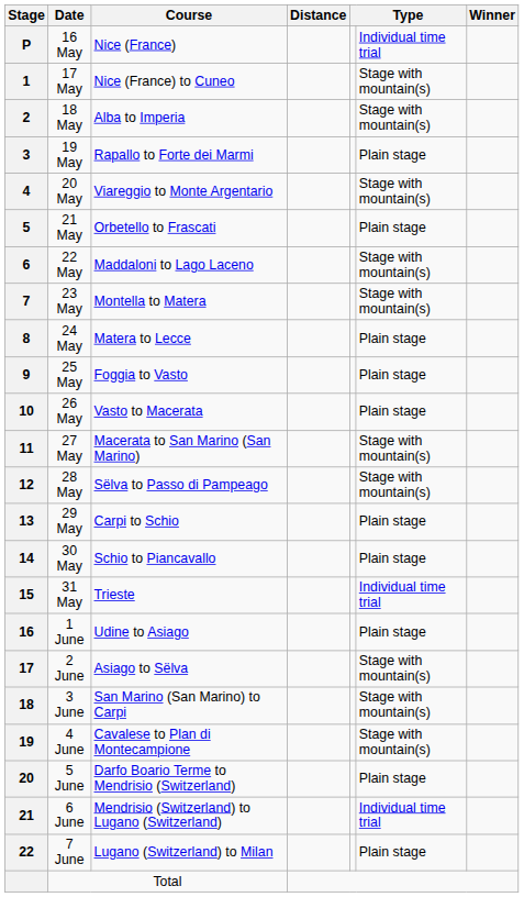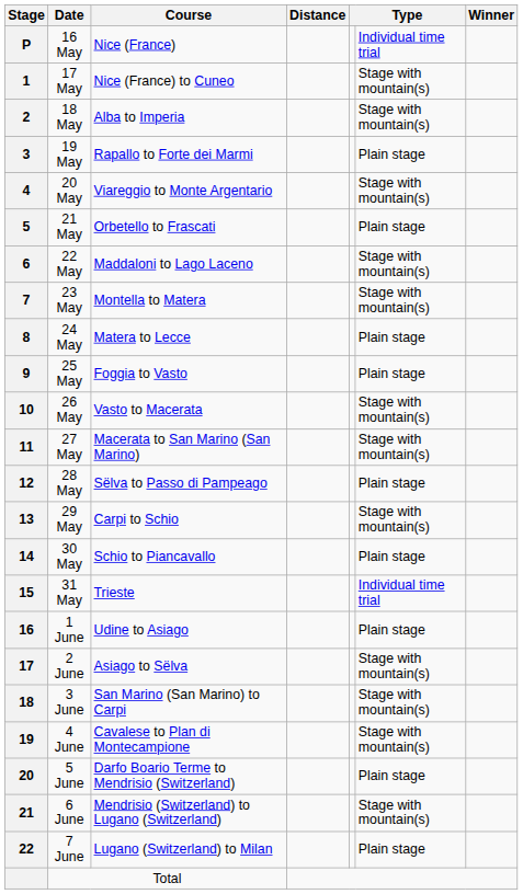 <table class="wikitable" border="1">
 <tr bgcolor="#EFEFEF">
 <th>Stage</th>
 <th>Date</th>
 <th>Course</th>
 <th>Distance</th>
 <th colspan="2">Type</th>
 <th>Winner</th>
 </tr>
 <tr>
 <th style="text-align:center">P</th>
 <td align="center">16 May</td>
 <td><a href='#'>Nice</a> (<a href='#'>France</a>)</td>
 <td align="center"></td>
 <td align="center"></td>
 <td><a href='#'>Individual time trial</a></td>
 <td></td>
 </tr>
 <tr>
 <th style="text-align:center">1</th>
 <td align="center">17 May</td>
 <td><a href='#'>Nice</a> (France) to <a href='#'>Cuneo</a></td>
 <td align="center"></td>
 <td style="text-align:center;"></td>
 <td>Stage with mountain(s)</td>
 <td></td>
 </tr>
 <tr>
 <th style="text-align:center">2</th>
 <td align="center">18 May</td>
 <td><a href='#'>Alba</a> to <a href='#'>Imperia</a></td>
 <td align="center"></td>
 <td style="text-align:center;"></td>
 <td>Stage with mountain(s)</td>
 <td></td>
 </tr>
 <tr>
 <th style="text-align:center">3</th>
 <td align="center">19 May</td>
 <td><a href='#'>Rapallo</a> to <a href='#'>Forte dei Marmi</a></td>
 <td align="center"></td>
 <td style="text-align:center;"></td>
 <td>Plain stage</td>
 <td></td>
 </tr>
 <tr>
 <th style="text-align:center">4</th>
 <td align="center">20 May</td>
 <td><a href='#'>Viareggio</a> to <a href='#'>Monte Argentario</a></td>
 <td align="center"></td>
 <td style="text-align:center;"></td>
 <td>Stage with mountain(s)</td>
 <td></td>
 </tr>
 <tr>
 <th style="text-align:center">5</th>
 <td align="center">21 May</td>
 <td><a href='#'>Orbetello</a> to <a href='#'>Frascati</a></td>
 <td align="center"></td>
 <td style="text-align:center;"></td>
 <td>Plain stage</td>
 <td></td>
 </tr>
 <tr>
 <th style="text-align:center">6</th>
 <td align="center">22 May</td>
 <td><a href='#'>Maddaloni</a> to <a href='#'>Lago Laceno</a></td>
 <td align="center"></td>
 <td style="text-align:center;"></td>
 <td>Stage with mountain(s)</td>
 <td></td>
 </tr>
 <tr>
 <th style="text-align:center">7</th>
 <td align="center">23 May</td>
 <td><a href='#'>Montella</a> to <a href='#'>Matera</a></td>
 <td align="center"></td>
 <td style="text-align:center;"></td>
 <td>Stage with mountain(s)</td>
 <td></td>
 </tr>
 <tr>
 <th style="text-align:center">8</th>
 <td align="center">24 May</td>
 <td><a href='#'>Matera</a> to <a href='#'>Lecce</a></td>
 <td align="center"></td>
 <td style="text-align:center;"></td>
 <td>Plain stage</td>
 <td></td>
 </tr>
 <tr>
 <th style="text-align:center">9</th>
 <td align="center">25 May</td>
 <td><a href='#'>Foggia</a> to <a href='#'>Vasto</a></td>
 <td align="center"></td>
 <td style="text-align:center;"></td>
 <td>Plain stage</td>
 <td></td>
 </tr>
 <tr>
 <th style="text-align:center">10</th>
 <td align="center">26 May</td>
 <td><a href='#'>Vasto</a> to <a href='#'>Macerata</a></td>
 <td align="center"></td>
 <td style="text-align:center;"></td>
-<td>Plain stage</td>
+<td>Stage with mountain(s)</td>
 <td></td>
 </tr>
 <tr>
 <th style="text-align:center">11</th>
 <td align="center">27 May</td>
 <td><a href='#'>Macerata</a> to <a href='#'>San Marino</a> (<a href='#'>San Marino</a>)</td>
 <td align="center"></td>
 <td style="text-align:center;"></td>
 <td>Stage with mountain(s)</td>
 <td></td>
 </tr>
 <tr>
 <th style="text-align:center">12</th>
 <td align="center">28 May</td>
 <td><a href='#'>Sëlva</a> to <a href='#'>Passo di Pampeago</a></td>
 <td align="center"></td>
 <td style="text-align:center;"></td>
-<td>Stage with mountain(s)</td>
+<td>Plain stage</td>
 <td></td>
 </tr>
 <tr>
 <th style="text-align:center">13</th>
 <td align="center">29 May</td>
 <td><a href='#'>Carpi</a> to <a href='#'>Schio</a></td>
 <td align="center"></td>
 <td style="text-align:center;"></td>
-<td>Plain stage</td>
+<td>Stage with mountain(s)</td>
 <td></td>
 </tr>
 <tr>
 <th style="text-align:center">14</th>
 <td align="center">30 May</td>
 <td><a href='#'>Schio</a> to <a href='#'>Piancavallo</a></td>
 <td align="center"></td>
 <td style="text-align:center;"></td>
 <td>Plain stage</td>
 <td></td>
 </tr>
 <tr>
 <th style="text-align:center">15</th>
 <td align="center">31 May</td>
 <td><a href='#'>Trieste</a></td>
 <td align="center"></td>
 <td align="center"></td>
 <td><a href='#'>Individual time trial</a></td>
 <td></td>
 </tr>
 <tr>
 <th style="text-align:center">16</th>
 <td align="center">1 June</td>
 <td><a href='#'>Udine</a> to <a href='#'>Asiago</a></td>
 <td align="center"></td>
 <td style="text-align:center;"></td>
 <td>Plain stage</td>
 <td></td>
 </tr>
 <tr>
 <th style="text-align:center">17</th>
 <td align="center">2 June</td>
 <td><a href='#'>Asiago</a> to <a href='#'>Sëlva</a></td>
 <td align="center"></td>
 <td style="text-align:center;"></td>
 <td>Stage with mountain(s)</td>
 <td></td>
 </tr>
 <tr>
 <th style="text-align:center">18</th>
 <td align="center">3 June</td>
 <td><a href='#'>San Marino</a> (San Marino) to <a href='#'>Carpi</a></td>
 <td align="center"></td>
 <td style="text-align:center;"></td>
 <td>Stage with mountain(s)</td>
 <td></td>
 </tr>
 <tr>
 <th style="text-align:center">19</th>
 <td align="center">4 June</td>
 <td><a href='#'>Cavalese</a> to <a href='#'>Plan di Montecampione</a></td>
 <td align="center"></td>
 <td style="text-align:center;"></td>
 <td>Stage with mountain(s)</td>
 <td></td>
 </tr>
 <tr>
 <th style="text-align:center">20</th>
 <td align="center">5 June</td>
 <td><a href='#'>Darfo Boario Terme</a> to <a href='#'>Mendrisio</a> (<a href='#'>Switzerland</a>)</td>
 <td align="center"></td>
 <td style="text-align:center;"></td>
 <td>Plain stage</td>
 <td></td>
 </tr>
 <tr>
 <th style="text-align:center">21</th>
 <td align="center">6 June</td>
 <td><a href='#'>Mendrisio</a> (<a href='#'>Switzerland</a>) to <a href='#'>Lugano</a> (<a href='#'>Switzerland</a>)</td>
 <td align="center"></td>
 <td align="center"></td>
-<td><a href='#'>Individual time trial</a></td>
+<td>Stage with mountain(s)</td>
 <td></td>
 </tr>
 <tr>
 <th style="text-align:center">22</th>
 <td align="center">7 June</td>
 <td><a href='#'>Lugano</a> (<a href='#'>Switzerland</a>) to <a href='#'>Milan</a></td>
 <td align="center"></td>
 <td style="text-align:center;"></td>
 <td>Plain stage</td>
 <td></td>
 </tr>
 <tr>
 <th></th>
 <td colspan="2" align=center>Total</td>
 <td colspan="5" align="center"></td>
 </tr>
 </table>
